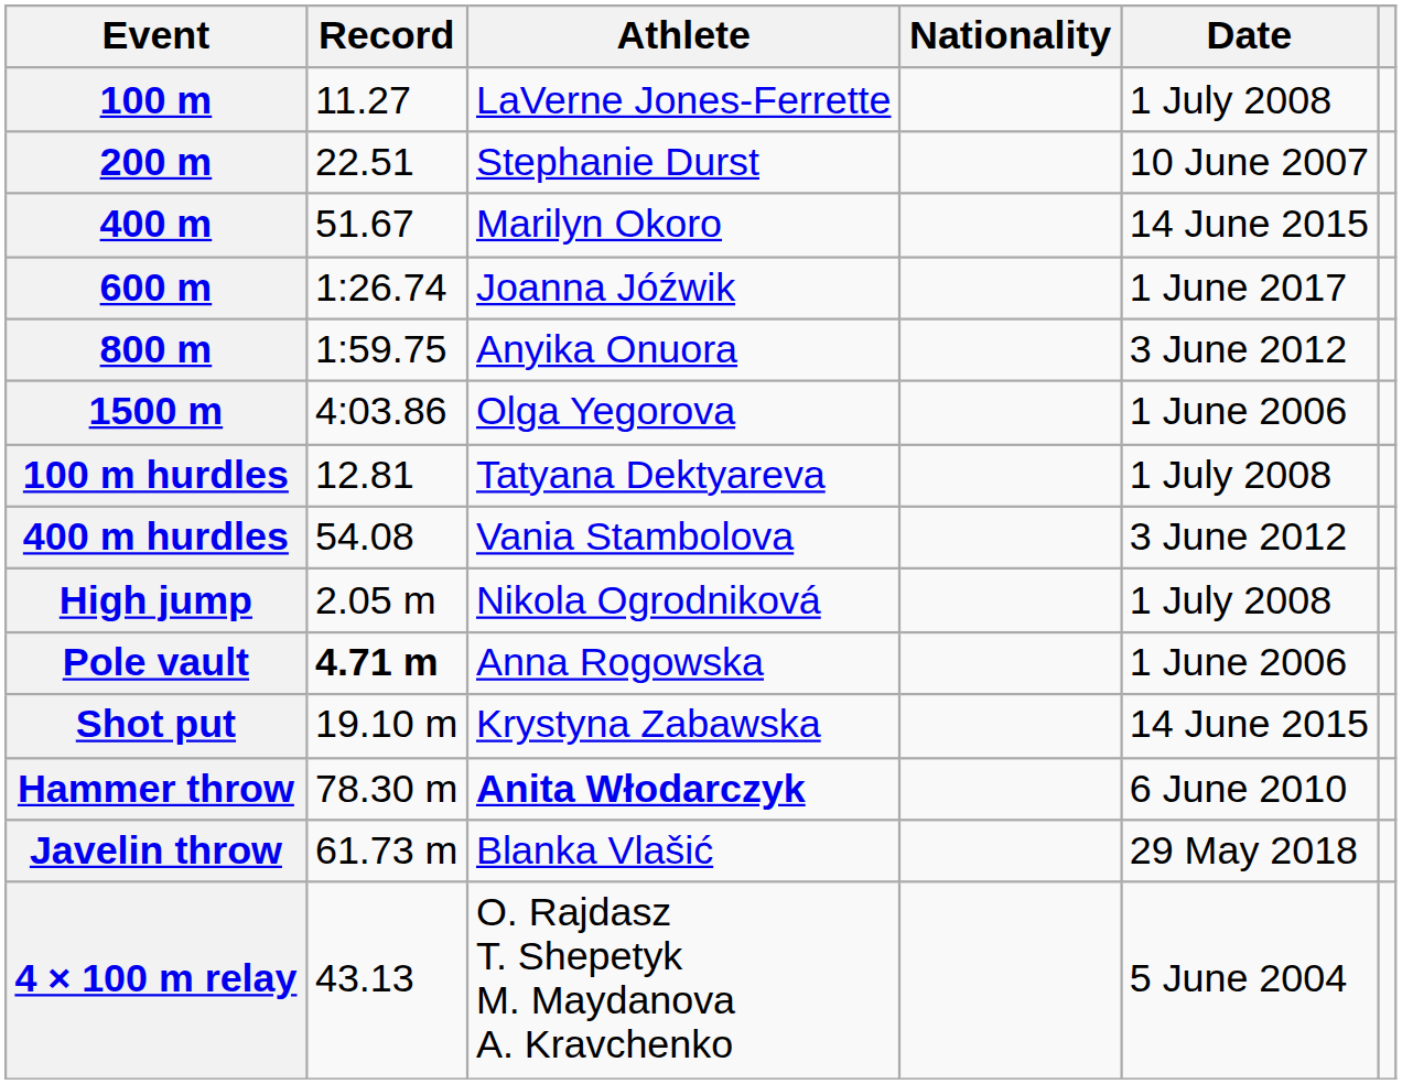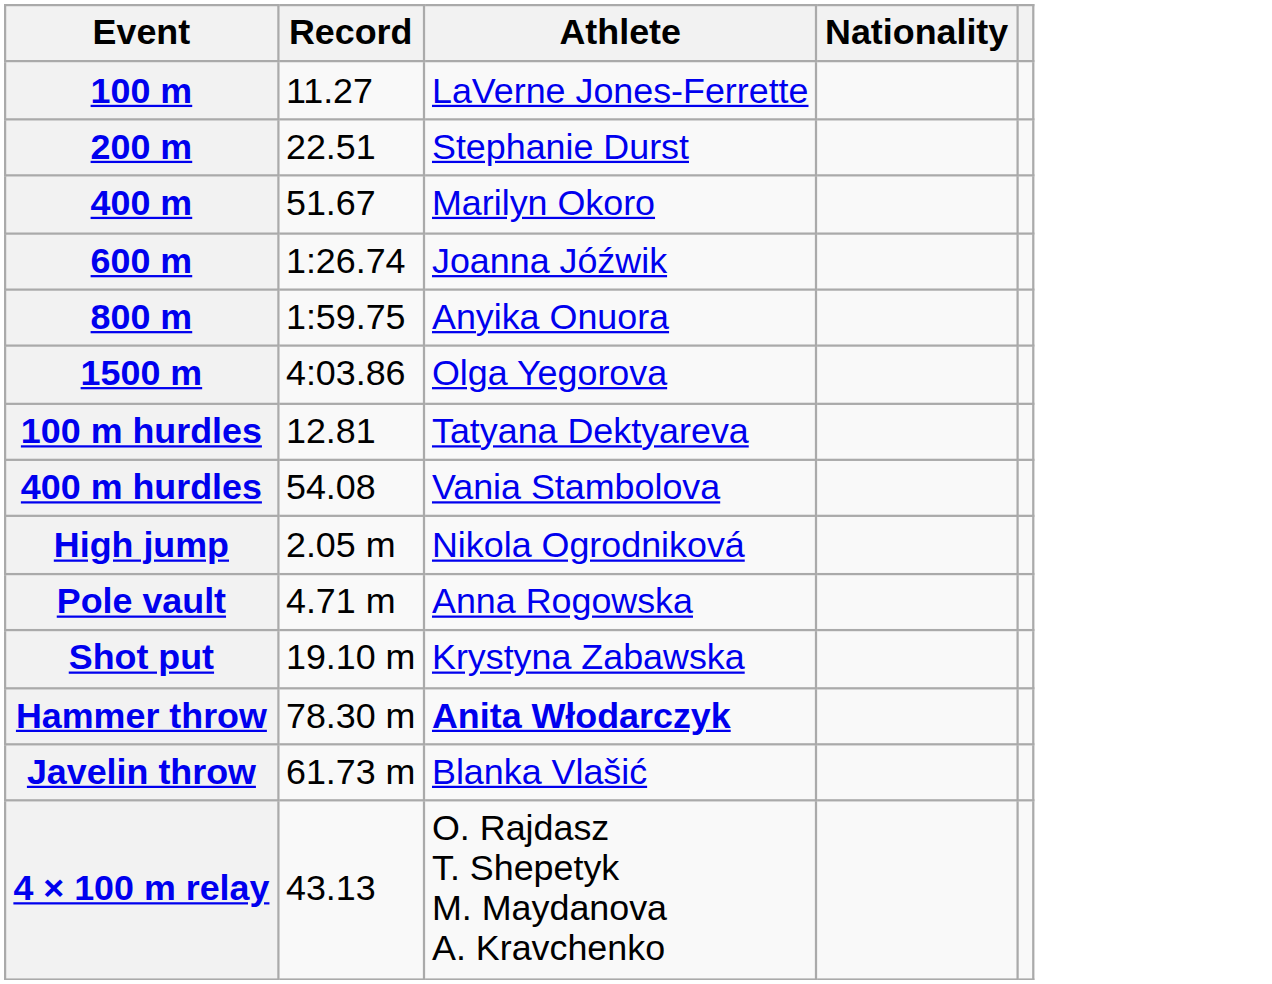 <table class="wikitable plainrowheaders sticky-header">
 <tr>
 <th scope="col">Event</th>
 <th scope="col">Record</th>
 <th scope="col">Athlete</th>
 <th scope="col">Nationality</th>
-<th scope="col">Date</th>
 <th scope="col"></th>
 </tr>
 <tr>
 <th scope="row"><a href='#'>100 m</a></th>
 <td>11.27</td>
 <td><a href='#'>LaVerne Jones-Ferrette</a></td>
 <td></td>
-<td>1 July 2008</td>
 <td></td>
 </tr>
 <tr>
 <th scope="row"><a href='#'>200 m</a></th>
 <td>22.51</td>
 <td><a href='#'>Stephanie Durst</a></td>
 <td></td>
-<td>10 June 2007</td>
 <td></td>
 </tr>
 <tr>
 <th scope="row"><a href='#'>400 m</a></th>
 <td>51.67</td>
 <td><a href='#'>Marilyn Okoro</a></td>
 <td></td>
-<td>14 June 2015</td>
 <td></td>
 </tr>
 <tr>
 <th scope="row"><a href='#'>600 m</a></th>
 <td>1:26.74</td>
 <td><a href='#'>Joanna Jóźwik</a></td>
 <td></td>
-<td>1 June 2017</td>
 <td></td>
 </tr>
 <tr>
 <th scope="row"><a href='#'>800 m</a></th>
 <td>1:59.75 </td>
 <td><a href='#'>Anyika Onuora</a></td>
 <td></td>
-<td>3 June 2012</td>
 <td></td>
 </tr>
 <tr>
 <th scope="row"><a href='#'>1500 m</a></th>
 <td>4:03.86</td>
 <td><a href='#'>Olga Yegorova</a></td>
 <td></td>
-<td>1 June 2006</td>
 <td></td>
 </tr>
 <tr>
 <th scope="row"><a href='#'>100 m hurdles</a></th>
 <td>12.81</td>
 <td><a href='#'>Tatyana Dektyareva</a></td>
 <td></td>
-<td>1 July 2008</td>
 <td></td>
 </tr>
 <tr>
 <th scope="row"><a href='#'>400 m hurdles</a></th>
 <td>54.08</td>
 <td><a href='#'>Vania Stambolova</a></td>
 <td></td>
-<td>3 June 2012</td>
 <td></td>
 </tr>
 <tr>
 <th scope="row"><a href='#'>High jump</a></th>
 <td>2.05 m</td>
 <td><a href='#'>Nikola Ogrodniková</a></td>
 <td></td>
-<td>1 July 2008</td>
 <td></td>
 </tr>
 <tr>
 <th scope="row"><a href='#'>Pole vault</a></th>
-<td><strong>4.71 m</strong></td>
+<td>4.71 m</td>
 <td><a href='#'>Anna Rogowska</a></td>
 <td></td>
-<td>1 June 2006</td>
 <td></td>
 </tr>
 <tr>
 <th scope="row"><a href='#'>Shot put</a></th>
 <td>19.10 m</td>
 <td><a href='#'>Krystyna Zabawska</a></td>
 <td></td>
-<td>14 June 2015</td>
 <td></td>
 </tr>
 <tr>
 <th scope="row"><a href='#'>Hammer throw</a></th>
 <td>78.30 m</td>
 <td><strong><a href='#'>Anita Włodarczyk</a></strong></td>
 <td></td>
-<td>6 June 2010</td>
 <td></td>
 </tr>
 <tr>
 <th scope="row"><a href='#'>Javelin throw</a></th>
 <td>61.73 m</td>
 <td><a href='#'>Blanka Vlašić</a></td>
 <td></td>
-<td>29 May 2018</td>
 <td></td>
 </tr>
 <tr>
 <th scope="row"><a href='#'>4 × 100 m relay</a></th>
 <td>43.13</td>
 <td>O. Rajdasz<br>T. Shepetyk<br> M. Maydanova<br>A. Kravchenko</td>
 <td></td>
-<td>5 June 2004</td>
 <td></td>
 </tr>
 </table>
